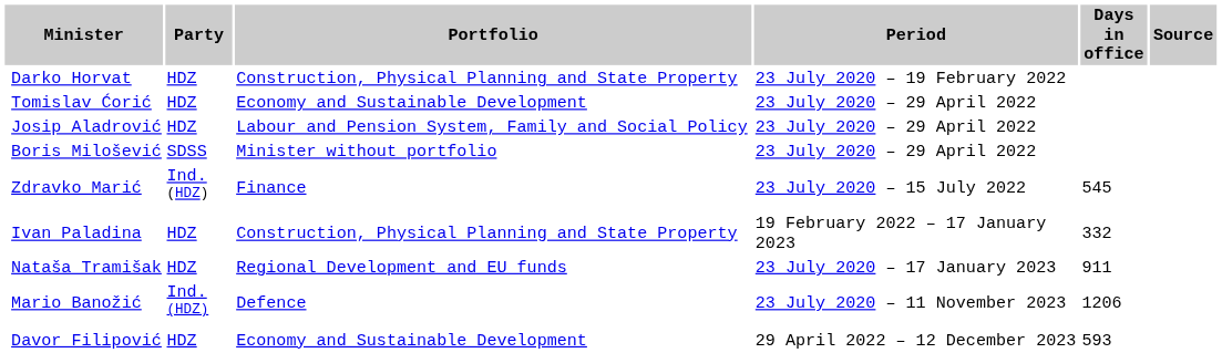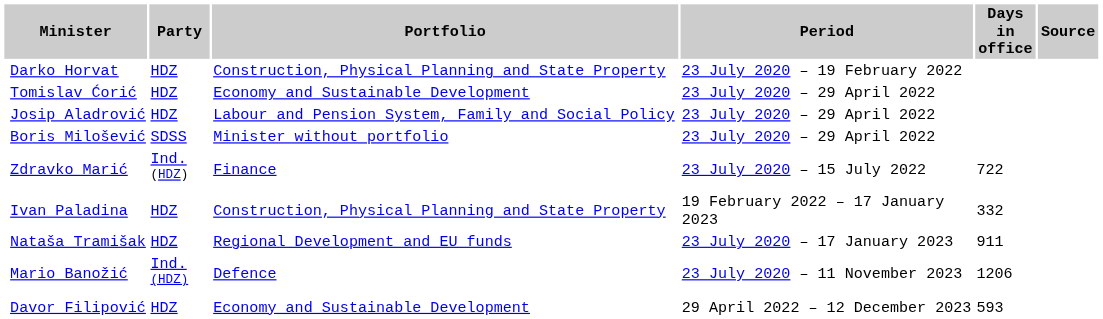 <table>
 <tr>
 <th colspan="2" style="background:#ccc;" width="100">Minister</th>
 <th style="background:#ccc;" width="50">Party</th>
 <th style="background:#ccc;" width="400">Portfolio</th>
 <th style="background:#ccc;" width="250">Period</th>
 <th style="background:#ccc;" width="50">Days in office</th>
 <th style="background:#ccc;" width="50">Source</th>
 </tr>
 <tr>
 <td></td>
 <td><a href='#'>Darko Horvat</a></td>
 <td><a href='#'>HDZ</a></td>
 <td><a href='#'>Construction, Physical Planning and State Property</a></td>
 <td><a href='#'>23 July 2020</a> – 19 February 2022</td>
 <td></td>
 <td></td>
 </tr>
 <tr>
 <td></td>
 <td><a href='#'>Tomislav Ćorić</a></td>
 <td><a href='#'>HDZ</a></td>
 <td><a href='#'>Economy and Sustainable Development</a></td>
 <td><a href='#'>23 July 2020</a> – 29 April 2022</td>
 <td></td>
 <td></td>
 </tr>
 <tr>
 <td></td>
 <td><a href='#'>Josip Aladrović</a></td>
 <td><a href='#'>HDZ</a></td>
 <td><a href='#'>Labour and Pension System, Family and Social Policy</a></td>
 <td><a href='#'>23 July 2020</a> – 29 April 2022</td>
 <td></td>
 <td></td>
 </tr>
 <tr>
 <td></td>
 <td><a href='#'>Boris Milošević</a></td>
 <td><a href='#'>SDSS</a></td>
 <td><a href='#'>Minister without portfolio</a> <br></td>
 <td><a href='#'>23 July 2020</a> – 29 April 2022</td>
 <td></td>
 <td></td>
 </tr>
 <tr>
 <td></td>
 <td><a href='#'>Zdravko Marić</a></td>
 <td><a href='#'>Ind.</a><sup>(<a href='#'>HDZ</a>) </sup></td>
 <td><a href='#'>Finance</a></td>
 <td><a href='#'>23 July 2020</a> – 15 July 2022</td>
-<td>545</td>
+<td>722</td>
 <td></td>
 </tr>
 <tr>
 <td></td>
 <td><a href='#'>Ivan Paladina</a></td>
 <td><a href='#'>HDZ</a></td>
 <td><a href='#'>Construction, Physical Planning and State Property</a></td>
 <td>19 February 2022 – 17 January 2023</td>
 <td>332</td>
 <td></td>
 </tr>
 <tr>
 <td></td>
 <td><a href='#'>Nataša Tramišak</a></td>
 <td><a href='#'>HDZ</a></td>
 <td><a href='#'>Regional Development and EU funds</a></td>
 <td><a href='#'>23 July 2020</a> – 17 January 2023</td>
 <td>911</td>
 <td></td>
 </tr>
 <tr>
 <td></td>
 <td><a href='#'>Mario Banožić</a></td>
 <td><a href='#'>Ind.</a><sup><a href='#'>(HDZ)</a> </sup></td>
 <td><a href='#'>Defence</a></td>
 <td><a href='#'>23 July 2020</a> – 11 November 2023</td>
 <td>1206</td>
 <td></td>
 </tr>
 <tr>
 <td></td>
 <td><a href='#'>Davor Filipović</a></td>
 <td><a href='#'>HDZ</a></td>
 <td><a href='#'>Economy and Sustainable Development</a></td>
 <td>29 April 2022 – 12 December 2023</td>
 <td>593</td>
 <td></td>
 </tr>
 </table>
